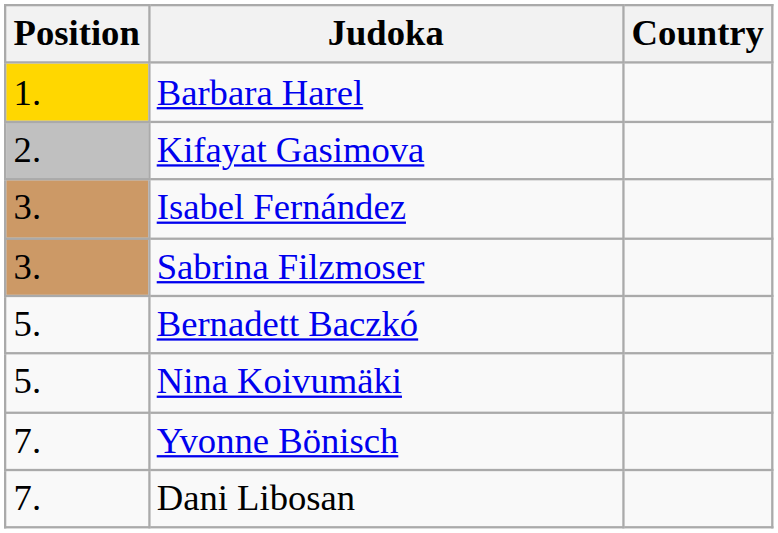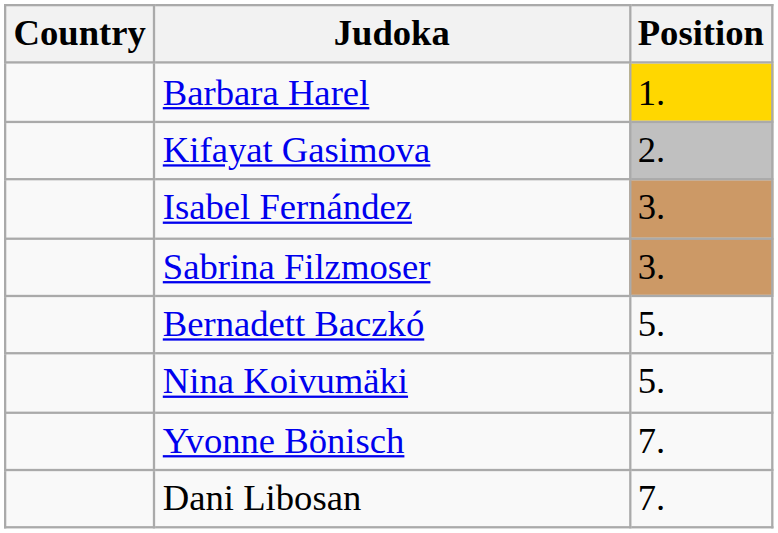 <table class=wikitable>
 <tr>
+<th width=10>Country</th>
+<th width=200>Judoka</th>
 <th width=10>Position</th>
-<th width=200>Judoka</th>
-<th width=10>Country</th>
 </tr>
 <tr>
+<td></td>
+<td><a href='#'>Barbara Harel</a></td>
 <td bgcolor=gold>1.</td>
-<td><a href='#'>Barbara Harel</a></td>
-<td></td>
 </tr>
 <tr>
+<td></td>
+<td><a href='#'>Kifayat Gasimova</a></td>
 <td bgcolor="silver">2.</td>
-<td><a href='#'>Kifayat Gasimova</a></td>
-<td></td>
 </tr>
 <tr>
+<td></td>
+<td><a href='#'>Isabel Fernández</a></td>
 <td bgcolor="CC9966">3.</td>
-<td><a href='#'>Isabel Fernández</a></td>
-<td></td>
 </tr>
 <tr>
+<td></td>
+<td><a href='#'>Sabrina Filzmoser</a></td>
 <td bgcolor="CC9966">3.</td>
-<td><a href='#'>Sabrina Filzmoser</a></td>
-<td></td>
 </tr>
 <tr>
+<td></td>
+<td><a href='#'>Bernadett Baczkó</a></td>
 <td>5.</td>
-<td><a href='#'>Bernadett Baczkó</a></td>
-<td></td>
 </tr>
 <tr>
+<td></td>
+<td><a href='#'>Nina Koivumäki</a></td>
 <td>5.</td>
-<td><a href='#'>Nina Koivumäki</a></td>
-<td></td>
 </tr>
 <tr>
+<td></td>
+<td><a href='#'>Yvonne Bönisch</a></td>
 <td>7.</td>
-<td><a href='#'>Yvonne Bönisch</a></td>
-<td></td>
 </tr>
 <tr>
+<td></td>
+<td>Dani Libosan</td>
 <td>7.</td>
-<td>Dani Libosan</td>
-<td></td>
 </tr>
 </table>
